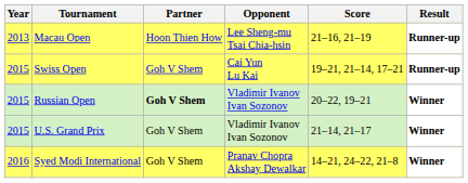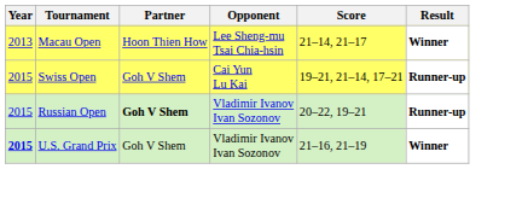 <table class="sortable wikitable" style="font-size: 90%;">
 <tr>
 <th>Year</th>
 <th>Tournament</th>
 <th>Partner</th>
 <th>Opponent</th>
 <th>Score</th>
 <th>Result</th>
 </tr>
 <tr style="background:#FFFF67">
 <td align="center"><a href='#'>2013</a></td>
 <td align="left"><a href='#'>Macau Open</a></td>
 <td align="left"> <a href='#'>Hoon Thien How</a></td>
 <td align="left"> <a href='#'>Lee Sheng-mu</a><br> <a href='#'>Tsai Chia-hsin</a></td>
-<td align="left">21–16, 21–19</td>
-<td style="text-align:left; background:white"> <strong>Runner-up</strong></td>
+<td align="left">21–14, 21–17</td>
+<td style="text-align:left; background:white"> <strong>Winner</strong></td>
 </tr>
 <tr style="background:#FFFF67">
 <td align="center"><a href='#'>2015</a></td>
 <td align="left"><a href='#'>Swiss Open</a></td>
 <td align="left"> <a href='#'>Goh V Shem</a></td>
 <td align="left"> <a href='#'>Cai Yun</a><br> <a href='#'>Lu Kai</a></td>
 <td align="left">19–21, 21–14, 17–21</td>
 <td style="text-align:left; background:white"> <strong>Runner-up</strong></td>
 </tr>
 <tr style="background:#D4F1C5">
 <td align="center"><a href='#'>2015</a></td>
 <td align="left"><a href='#'>Russian Open</a></td>
 <td align="left"><strong> Goh V Shem</strong></td>
 <td align="left"> <a href='#'>Vladimir Ivanov</a><br> <a href='#'>Ivan Sozonov</a></td>
 <td align="left">20–22, 19–21</td>
-<td style="text-align:left; background:white"> <strong>Winner</strong></td>
+<td style="text-align:left; background:white"> <strong>Runner-up</strong></td>
 </tr>
 <tr style="background:#D4F1C5">
-<td align="center"><a href='#'>2015</a></td>
+<td align="center"><strong><a href='#'>2015</a></strong></td>
 <td align="left"><a href='#'>U.S. Grand Prix</a></td>
 <td align="left"> Goh V Shem</td>
 <td align="left"> Vladimir Ivanov<br> Ivan Sozonov</td>
-<td align="left">21–14, 21–17</td>
-<td style="text-align:left; background:white"> <strong>Winner</strong></td>
-</tr>
-<tr style="background:#FFFF67">
-<td align="center"><a href='#'>2016</a></td>
-<td align="left"><a href='#'>Syed Modi International</a></td>
-<td align="left"> Goh V Shem</td>
-<td align="left"> <a href='#'>Pranav Chopra</a><br> <a href='#'>Akshay Dewalkar</a></td>
-<td align="left">14–21, 24–22, 21–8</td>
+<td align="left">21–16, 21–19</td>
 <td style="text-align:left; background:white"> <strong>Winner</strong></td>
 </tr>
 </table>
